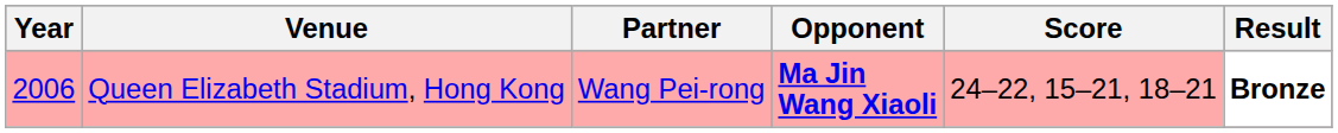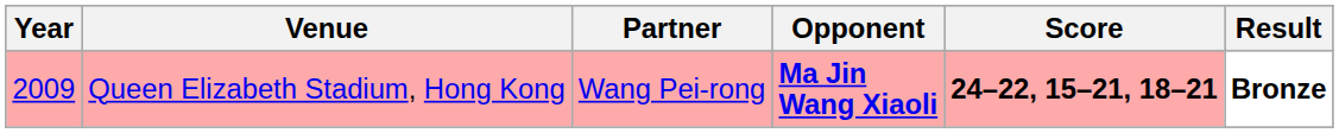 <table class="sortable wikitable" style="font-size:90%;">
 <tr>
 <th>Year</th>
 <th>Venue</th>
 <th>Partner</th>
 <th>Opponent</th>
 <th>Score</th>
 <th>Result</th>
 </tr>
 <tr style="background:#FFAAAA">
-<td align="center"><a href='#'>2006</a></td>
+<td align="center"><a href='#'>2009</a></td>
 <td align="left"><a href='#'>Queen Elizabeth Stadium</a>, <a href='#'>Hong Kong</a></td>
 <td align="left"> <a href='#'>Wang Pei-rong</a></td>
 <td align="left"><strong> <a href='#'>Ma Jin</a> <br>  <a href='#'>Wang Xiaoli</a></strong></td>
-<td align="left">24–22, 15–21, 18–21</td>
+<td align="left"><strong>24–22, 15–21, 18–21</strong></td>
 <td style="text-align:left; background:white"> <strong>Bronze</strong></td>
 </tr>
 </table>
